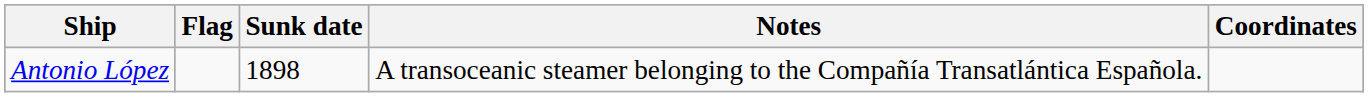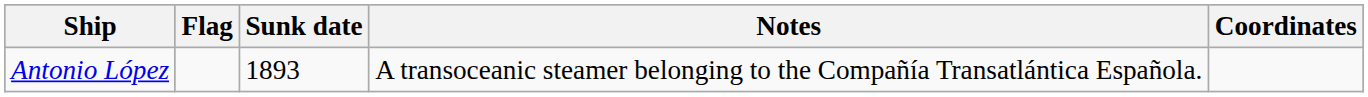 <table class="wikitable">
 <tr>
 <th>Ship</th>
 <th>Flag</th>
 <th>Sunk date</th>
 <th>Notes</th>
 <th>Coordinates</th>
 </tr>
 <tr>
 <td><a href='#'><em>Antonio López</em></a></td>
 <td></td>
-<td>1898</td>
+<td>1893</td>
 <td>A transoceanic steamer belonging to the Compañía Transatlántica Española.</td>
 <td></td>
 </tr>
 </table>
